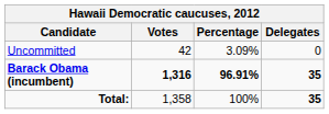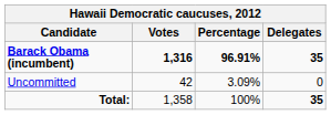 <table class="wikitable" style="font-size:95%;">
 <tr>
 <th colspan="4">Hawaii Democratic caucuses, 2012</th>
 </tr>
 <tr>
 <th rowspan="1" width="160px">Candidate</th>
 <th rowspan="1" width="75px">Votes</th>
 <th rowspan="1" width="75px">Percentage</th>
 <th rowspan="1" width="75px">Delegates</th>
 </tr>
+<tr align="right" >
+<td align="left"><strong><a href='#'>Barack Obama</a></strong> <strong>(incumbent)</strong></td>
+<td><strong>1,316</strong></td>
+<td><strong>96.91%</strong></td>
+<td><strong>35</strong></td>
+</tr>
 <tr align="right">
 <td align="left"><a href='#'>Uncommitted</a></td>
 <td>42</td>
 <td>3.09%</td>
 <td>0</td>
-</tr>
-<tr align="right" >
-<td align="left"><strong><a href='#'>Barack Obama</a></strong> <strong>(incumbent)</strong></td>
-<td><strong>1,316</strong></td>
-<td><strong>96.91%</strong></td>
-<td><strong>35</strong></td>
 </tr>
 <tr align="right">
 <td><strong>Total:</strong></td>
 <td>1,358</td>
 <td>100%</td>
 <td><strong>35</strong></td>
 </tr>
 </table>
